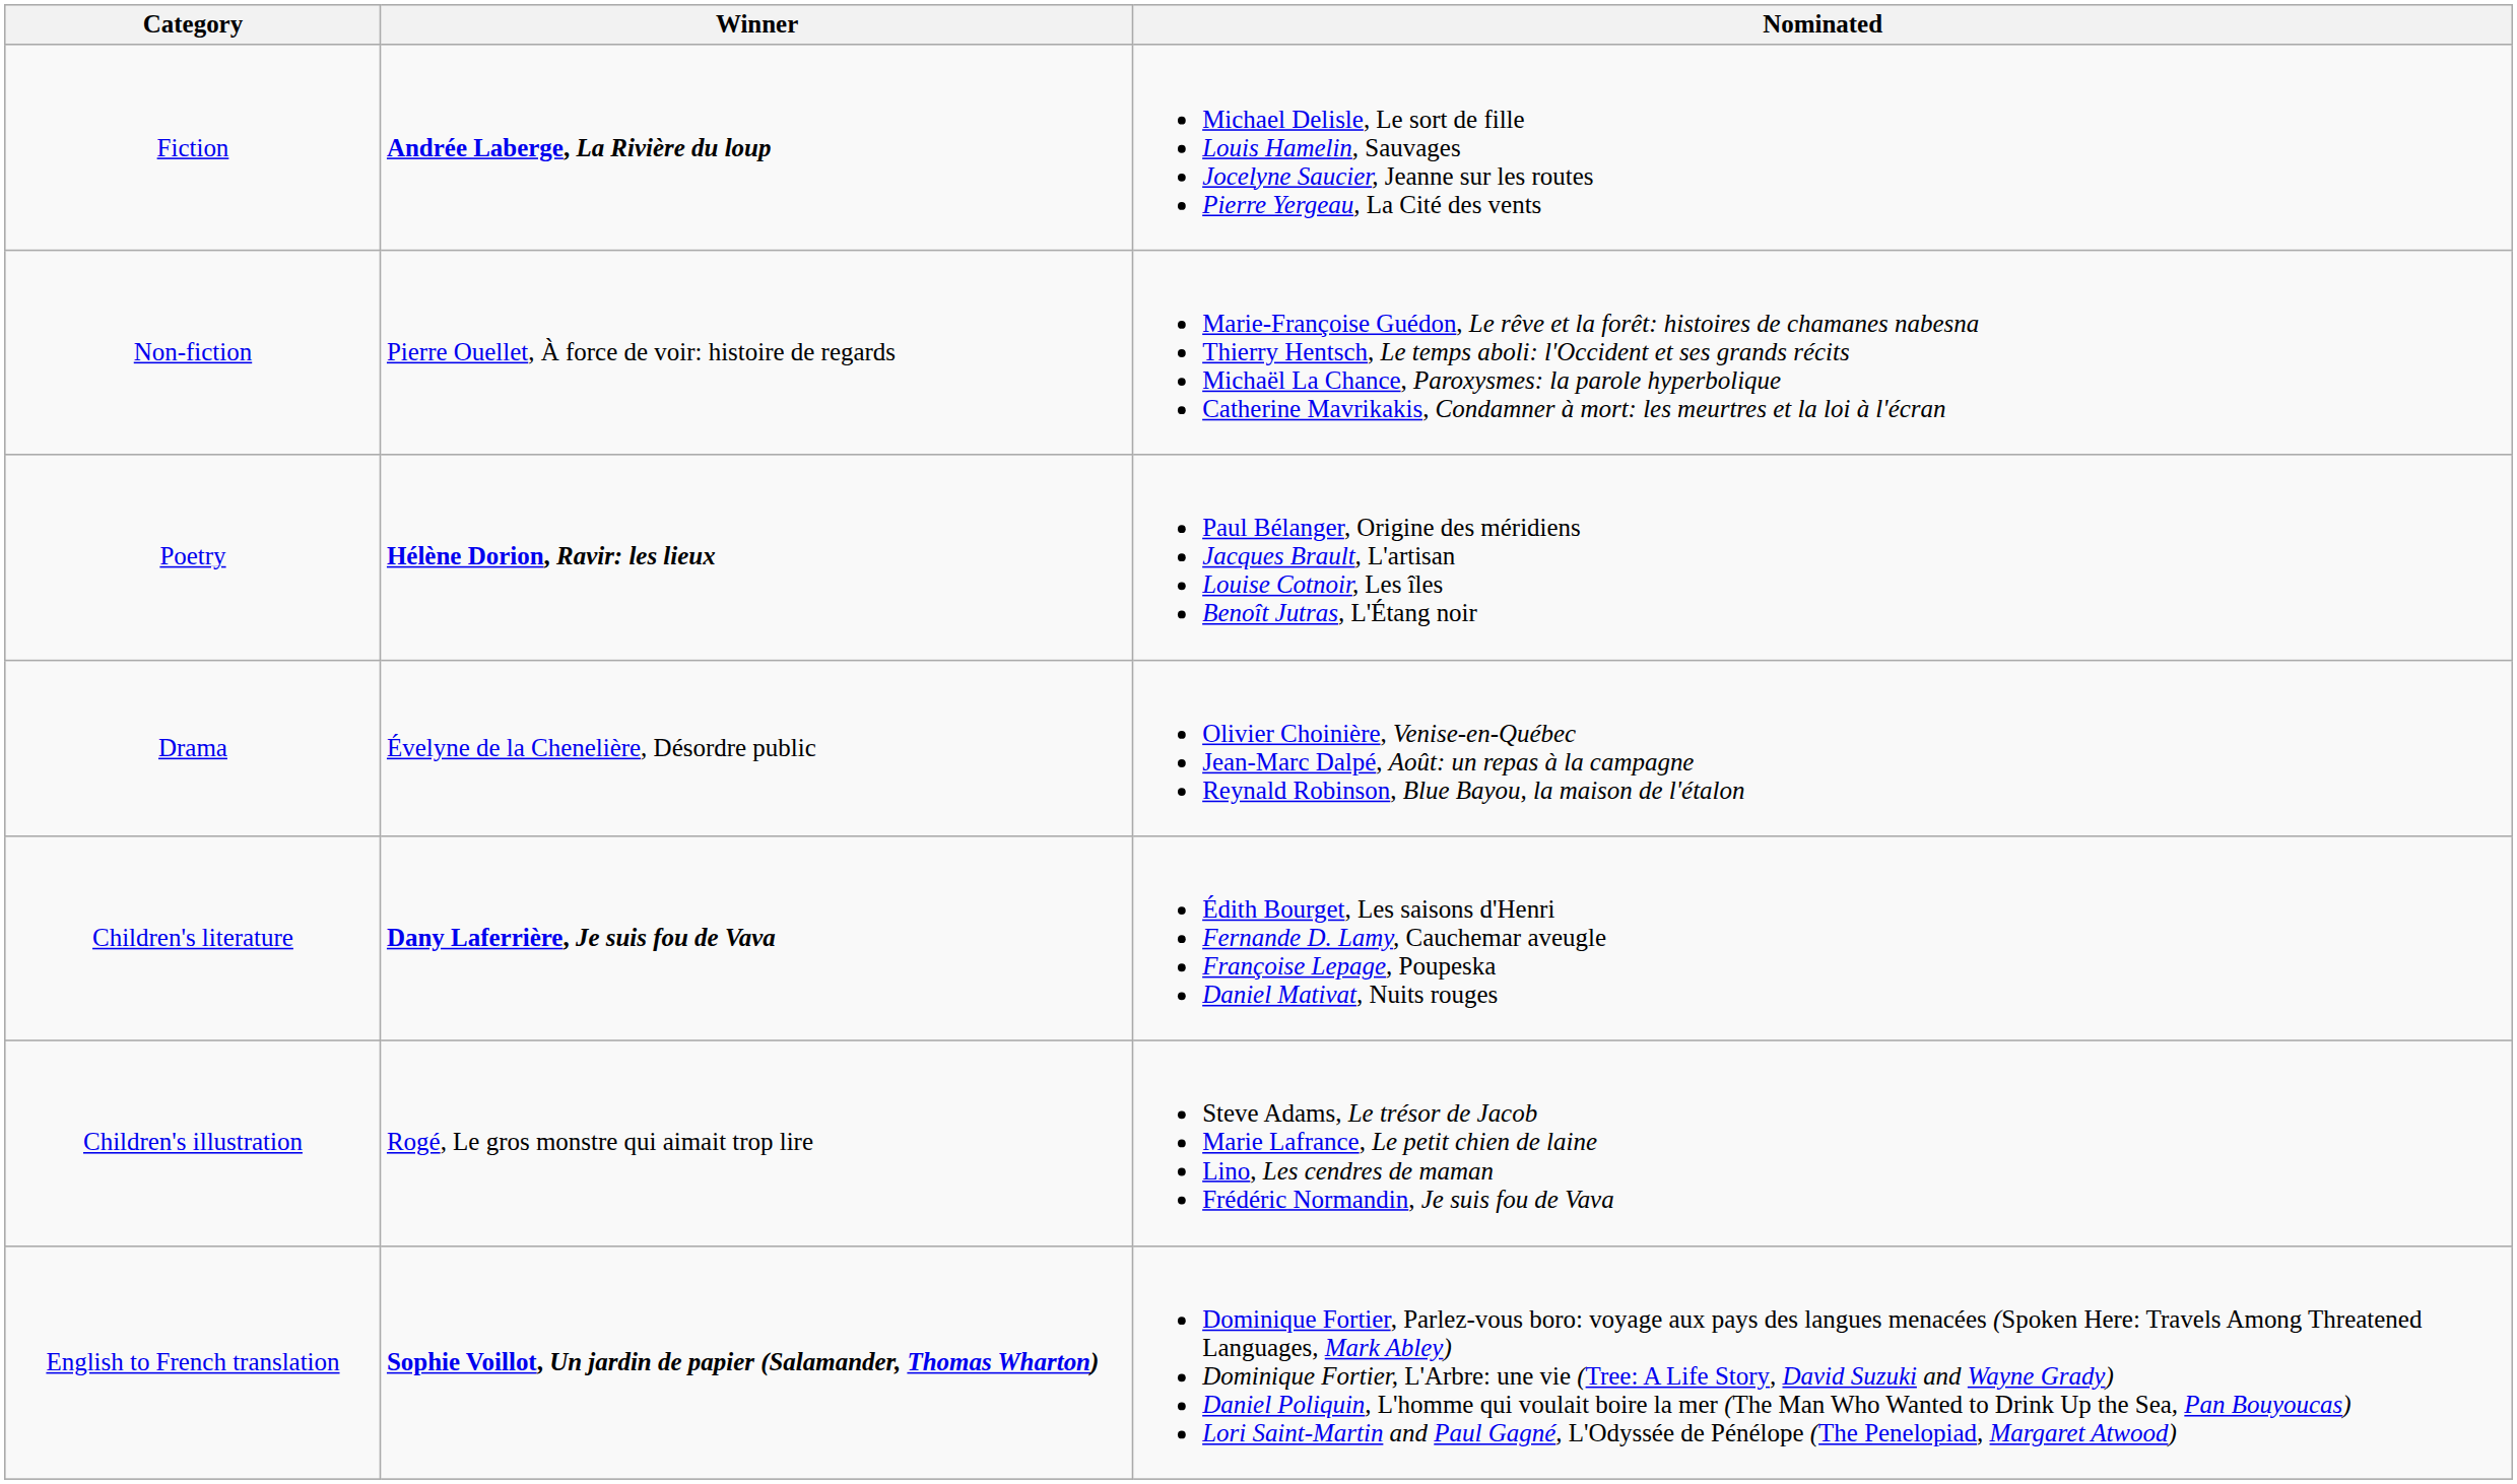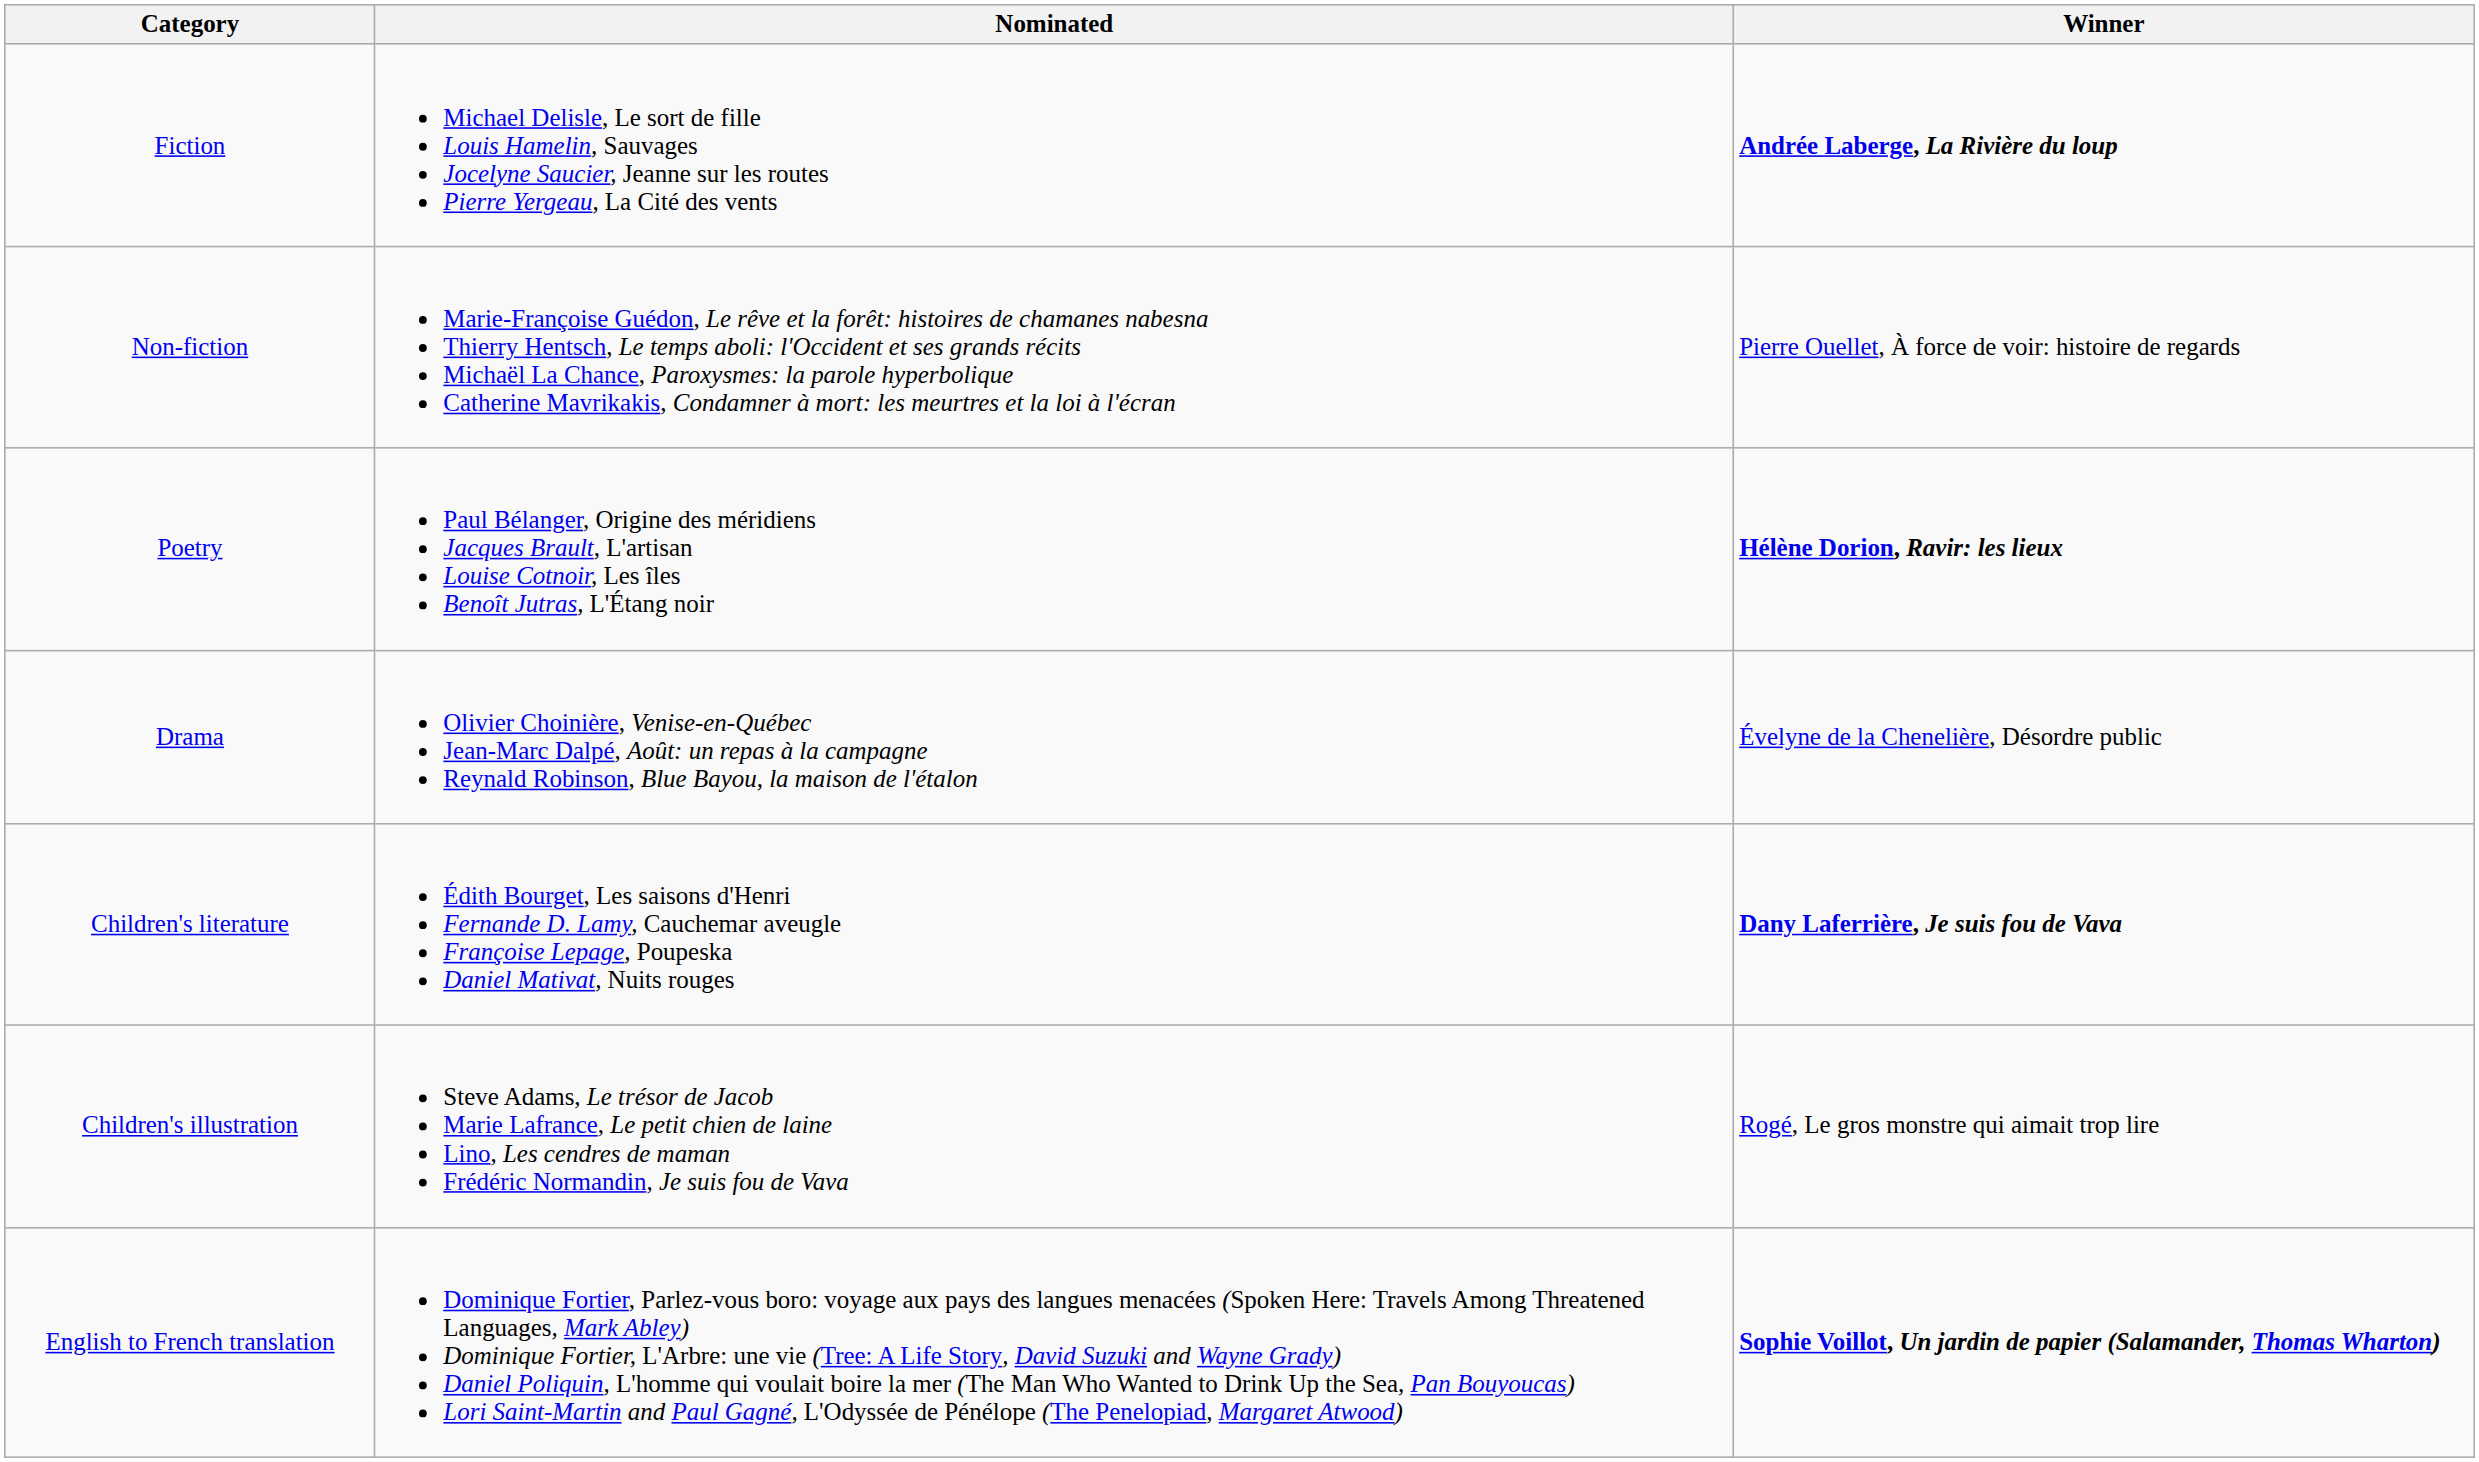 <table class="wikitable" width="100%">
 <tr>
 <th width=15%>Category</th>
+<th width=55%>Nominated</th>
 <th width=30%>Winner</th>
-<th width=55%>Nominated</th>
 </tr>
 <tr>
 <td align="center"><a href='#'>Fiction</a></td>
+<td><br><ul><li><a href='#'>Michael Delisle</a>, </em>Le sort de fille<em></li><li><a href='#'>Louis Hamelin</a>, </em>Sauvages<em></li><li><a href='#'>Jocelyne Saucier</a>, </em>Jeanne sur les routes<em></li><li><a href='#'>Pierre Yergeau</a>, </em>La Cité des vents<em></li></ul></td>
 <td> <strong><a href='#'>Andrée Laberge</a>, <em>La Rivière du loup<strong><em></td>
-<td><br><ul><li><a href='#'>Michael Delisle</a>, </em>Le sort de fille<em></li><li><a href='#'>Louis Hamelin</a>, </em>Sauvages<em></li><li><a href='#'>Jocelyne Saucier</a>, </em>Jeanne sur les routes<em></li><li><a href='#'>Pierre Yergeau</a>, </em>La Cité des vents<em></li></ul></td>
 </tr>
 <tr>
 <td align="center"><a href='#'>Non-fiction</a></td>
+<td><br><ul><li><a href='#'>Marie-Françoise Guédon</a>, <em>Le rêve et la forêt: histoires de chamanes nabesna</em></li><li><a href='#'>Thierry Hentsch</a>, <em>Le temps aboli: l'Occident et ses grands récits</em></li><li><a href='#'>Michaël La Chance</a>, <em>Paroxysmes: la parole hyperbolique</em></li><li><a href='#'>Catherine Mavrikakis</a>, <em>Condamner à mort: les meurtres et la loi à l'écran</em></li></ul></td>
 <td> </strong><a href='#'>Pierre Ouellet</a>, </em>À force de voir: histoire de regards</em></strong></td>
-<td><br><ul><li><a href='#'>Marie-Françoise Guédon</a>, <em>Le rêve et la forêt: histoires de chamanes nabesna</em></li><li><a href='#'>Thierry Hentsch</a>, <em>Le temps aboli: l'Occident et ses grands récits</em></li><li><a href='#'>Michaël La Chance</a>, <em>Paroxysmes: la parole hyperbolique</em></li><li><a href='#'>Catherine Mavrikakis</a>, <em>Condamner à mort: les meurtres et la loi à l'écran</em></li></ul></td>
 </tr>
 <tr>
 <td align="center"><a href='#'>Poetry</a></td>
+<td><br><ul><li><a href='#'>Paul Bélanger</a>, </em>Origine des méridiens<em></li><li><a href='#'>Jacques Brault</a>, </em>L'artisan<em></li><li><a href='#'>Louise Cotnoir</a>, </em>Les îles<em></li><li><a href='#'>Benoît Jutras</a>, </em>L'Étang noir<em></li></ul></td>
 <td> <strong><a href='#'>Hélène Dorion</a>, <em>Ravir: les lieux<strong><em></td>
-<td><br><ul><li><a href='#'>Paul Bélanger</a>, </em>Origine des méridiens<em></li><li><a href='#'>Jacques Brault</a>, </em>L'artisan<em></li><li><a href='#'>Louise Cotnoir</a>, </em>Les îles<em></li><li><a href='#'>Benoît Jutras</a>, </em>L'Étang noir<em></li></ul></td>
 </tr>
 <tr>
 <td align="center"><a href='#'>Drama</a></td>
+<td><br><ul><li><a href='#'>Olivier Choinière</a>, <em>Venise-en-Québec</em></li><li><a href='#'>Jean-Marc Dalpé</a>, <em>Août: un repas à la campagne</em></li><li><a href='#'>Reynald Robinson</a>, <em>Blue Bayou, la maison de l'étalon</em></li></ul></td>
 <td> </strong><a href='#'>Évelyne de la Chenelière</a>, </em>Désordre public</em></strong></td>
-<td><br><ul><li><a href='#'>Olivier Choinière</a>, <em>Venise-en-Québec</em></li><li><a href='#'>Jean-Marc Dalpé</a>, <em>Août: un repas à la campagne</em></li><li><a href='#'>Reynald Robinson</a>, <em>Blue Bayou, la maison de l'étalon</em></li></ul></td>
 </tr>
 <tr>
 <td align="center"><a href='#'>Children's literature</a></td>
+<td><br><ul><li><a href='#'>Édith Bourget</a>, </em>Les saisons d'Henri<em></li><li><a href='#'>Fernande D. Lamy</a>, </em>Cauchemar aveugle<em></li><li><a href='#'>Françoise Lepage</a>, </em>Poupeska<em></li><li><a href='#'>Daniel Mativat</a>, </em>Nuits rouges<em></li></ul></td>
 <td> <strong><a href='#'>Dany Laferrière</a>, <em>Je suis fou de Vava<strong><em></td>
-<td><br><ul><li><a href='#'>Édith Bourget</a>, </em>Les saisons d'Henri<em></li><li><a href='#'>Fernande D. Lamy</a>, </em>Cauchemar aveugle<em></li><li><a href='#'>Françoise Lepage</a>, </em>Poupeska<em></li><li><a href='#'>Daniel Mativat</a>, </em>Nuits rouges<em></li></ul></td>
 </tr>
 <tr>
 <td align="center"><a href='#'>Children's illustration</a></td>
+<td><br><ul><li>Steve Adams, <em>Le trésor de Jacob</em></li><li><a href='#'>Marie Lafrance</a>, <em>Le petit chien de laine</em></li><li><a href='#'>Lino</a>, <em>Les cendres de maman</em></li><li><a href='#'>Frédéric Normandin</a>, <em>Je suis fou de Vava</em></li></ul></td>
 <td> </strong><a href='#'>Rogé</a>, </em>Le gros monstre qui aimait trop lire</em></strong></td>
-<td><br><ul><li>Steve Adams, <em>Le trésor de Jacob</em></li><li><a href='#'>Marie Lafrance</a>, <em>Le petit chien de laine</em></li><li><a href='#'>Lino</a>, <em>Les cendres de maman</em></li><li><a href='#'>Frédéric Normandin</a>, <em>Je suis fou de Vava</em></li></ul></td>
 </tr>
 <tr>
 <td align="center"><a href='#'>English to French translation</a></td>
+<td><br><ul><li><a href='#'>Dominique Fortier</a>, </em>Parlez-vous boro: voyage aux pays des langues menacées<em> (</em>Spoken Here: Travels Among Threatened Languages<em>, <a href='#'>Mark Abley</a>)</li><li>Dominique Fortier, </em>L'Arbre: une vie<em> (</em><a href='#'>Tree: A Life Story</a><em>, <a href='#'>David Suzuki</a> and <a href='#'>Wayne Grady</a>)</li><li><a href='#'>Daniel Poliquin</a>, </em>L'homme qui voulait boire la mer<em> (</em>The Man Who Wanted to Drink Up the Sea<em>, <a href='#'>Pan Bouyoucas</a>)</li><li><a href='#'>Lori Saint-Martin</a> and <a href='#'>Paul Gagné</a>, </em>L'Odyssée de Pénélope<em> (</em><a href='#'>The Penelopiad</a><em>, <a href='#'>Margaret Atwood</a>)</li></ul></td>
 <td> <strong><a href='#'>Sophie Voillot</a>, <em>Un jardin de papier<strong><em> (</em>Salamander<em>, <a href='#'>Thomas Wharton</a>)</td>
-<td><br><ul><li><a href='#'>Dominique Fortier</a>, </em>Parlez-vous boro: voyage aux pays des langues menacées<em> (</em>Spoken Here: Travels Among Threatened Languages<em>, <a href='#'>Mark Abley</a>)</li><li>Dominique Fortier, </em>L'Arbre: une vie<em> (</em><a href='#'>Tree: A Life Story</a><em>, <a href='#'>David Suzuki</a> and <a href='#'>Wayne Grady</a>)</li><li><a href='#'>Daniel Poliquin</a>, </em>L'homme qui voulait boire la mer<em> (</em>The Man Who Wanted to Drink Up the Sea<em>, <a href='#'>Pan Bouyoucas</a>)</li><li><a href='#'>Lori Saint-Martin</a> and <a href='#'>Paul Gagné</a>, </em>L'Odyssée de Pénélope<em> (</em><a href='#'>The Penelopiad</a><em>, <a href='#'>Margaret Atwood</a>)</li></ul></td>
 </tr>
 </table>
